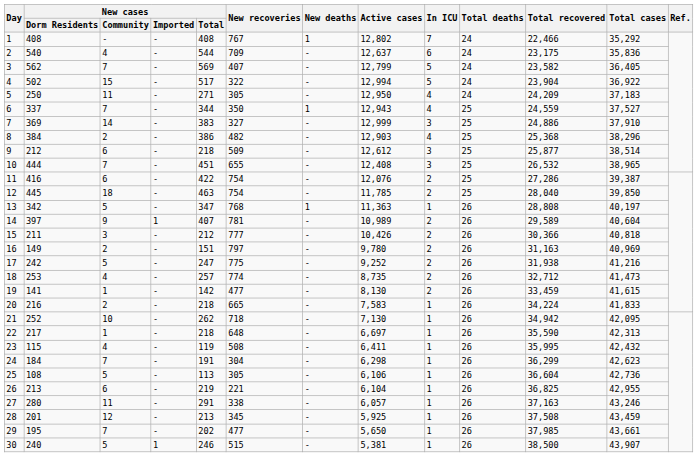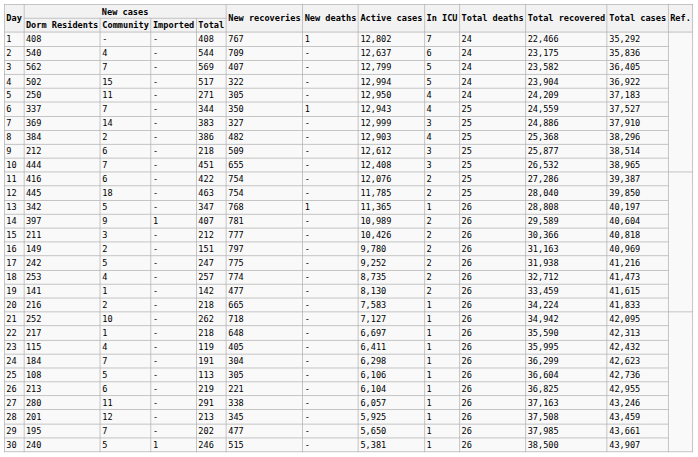 <table class="wikitable">
 <tr>
 <th rowspan="2">Day</th>
 <th colspan="4">New cases</th>
 <th rowspan="2">New recoveries</th>
 <th rowspan="2">New deaths</th>
 <th rowspan="2">Active cases</th>
 <th rowspan="2">In ICU</th>
 <th rowspan="2">Total deaths</th>
 <th rowspan="2">Total recovered</th>
 <th rowspan="2">Total cases</th>
 <th rowspan="2">Ref.</th>
 </tr>
 <tr>
 <th>Dorm Residents</th>
 <th>Community</th>
 <th>Imported</th>
 <th>Total</th>
 </tr>
 <tr>
 <td>1</td>
 <td>408</td>
 <td>-</td>
 <td>-</td>
 <td>408</td>
 <td>767</td>
 <td>1</td>
 <td>12,802</td>
 <td>7</td>
 <td>24</td>
 <td>22,466</td>
 <td>35,292</td>
 <td rowspan="10"></td>
 </tr>
 <tr>
 <td>2</td>
 <td>540</td>
 <td>4</td>
 <td>-</td>
 <td>544</td>
 <td>709</td>
 <td>-</td>
 <td>12,637</td>
 <td>6</td>
 <td>24</td>
 <td>23,175</td>
 <td>35,836</td>
 </tr>
 <tr>
 <td>3</td>
 <td>562</td>
 <td>7</td>
 <td>-</td>
 <td>569</td>
 <td>407</td>
 <td>-</td>
 <td>12,799</td>
 <td>5</td>
 <td>24</td>
 <td>23,582</td>
 <td>36,405</td>
 </tr>
 <tr>
 <td>4</td>
 <td>502</td>
 <td>15</td>
 <td>-</td>
 <td>517</td>
 <td>322</td>
 <td>-</td>
 <td>12,994</td>
 <td>5</td>
 <td>24</td>
 <td>23,904</td>
 <td>36,922</td>
 </tr>
 <tr>
 <td>5</td>
 <td>250</td>
 <td>11</td>
 <td>-</td>
 <td>271</td>
 <td>305</td>
 <td>-</td>
 <td>12,950</td>
 <td>4</td>
 <td>24</td>
 <td>24,209</td>
 <td>37,183</td>
 </tr>
 <tr>
 <td>6</td>
 <td>337</td>
 <td>7</td>
 <td>-</td>
 <td>344</td>
 <td>350</td>
 <td>1</td>
 <td>12,943</td>
 <td>4</td>
 <td>25</td>
 <td>24,559</td>
 <td>37,527</td>
 </tr>
 <tr>
 <td>7</td>
 <td>369</td>
 <td>14</td>
 <td>-</td>
 <td>383</td>
 <td>327</td>
 <td>-</td>
 <td>12,999</td>
 <td>3</td>
 <td>25</td>
 <td>24,886</td>
 <td>37,910</td>
 </tr>
 <tr>
 <td>8</td>
 <td>384</td>
 <td>2</td>
 <td>-</td>
 <td>386</td>
 <td>482</td>
 <td>-</td>
 <td>12,903</td>
 <td>4</td>
 <td>25</td>
 <td>25,368</td>
 <td>38,296</td>
 </tr>
 <tr>
 <td>9</td>
 <td>212</td>
 <td>6</td>
 <td>-</td>
 <td>218</td>
 <td>509</td>
 <td>-</td>
 <td>12,612</td>
 <td>3</td>
 <td>25</td>
 <td>25,877</td>
 <td>38,514</td>
 </tr>
 <tr>
 <td>10</td>
 <td>444</td>
 <td>7</td>
 <td>-</td>
 <td>451</td>
 <td>655</td>
 <td>-</td>
 <td>12,408</td>
 <td>3</td>
 <td>25</td>
 <td>26,532</td>
 <td>38,965</td>
 </tr>
 <tr>
 <td>11</td>
 <td>416</td>
 <td>6</td>
 <td>-</td>
 <td>422</td>
 <td>754</td>
 <td>-</td>
 <td>12,076</td>
 <td>2</td>
 <td>25</td>
 <td>27,286</td>
 <td>39,387</td>
 <td rowspan="10"></td>
 </tr>
 <tr>
 <td>12</td>
 <td>445</td>
 <td>18</td>
 <td>-</td>
 <td>463</td>
 <td>754</td>
 <td>-</td>
 <td>11,785</td>
 <td>2</td>
 <td>25</td>
 <td>28,040</td>
 <td>39,850</td>
 </tr>
 <tr>
 <td>13</td>
 <td>342</td>
 <td>5</td>
 <td>-</td>
 <td>347</td>
 <td>768</td>
 <td>1</td>
-<td>11,363</td>
+<td>11,365</td>
 <td>1</td>
 <td>26</td>
 <td>28,808</td>
 <td>40,197</td>
 </tr>
 <tr>
 <td>14</td>
 <td>397</td>
 <td>9</td>
 <td>1</td>
 <td>407</td>
 <td>781</td>
 <td>-</td>
 <td>10,989</td>
 <td>2</td>
 <td>26</td>
 <td>29,589</td>
 <td>40,604</td>
 </tr>
 <tr>
 <td>15</td>
 <td>211</td>
 <td>3</td>
 <td>-</td>
 <td>212</td>
 <td>777</td>
 <td>-</td>
 <td>10,426</td>
 <td>2</td>
 <td>26</td>
 <td>30,366</td>
 <td>40,818</td>
 </tr>
 <tr>
 <td>16</td>
 <td>149</td>
 <td>2</td>
 <td>-</td>
 <td>151</td>
 <td>797</td>
 <td>-</td>
 <td>9,780</td>
 <td>2</td>
 <td>26</td>
 <td>31,163</td>
 <td>40,969</td>
 </tr>
 <tr>
 <td>17</td>
 <td>242</td>
 <td>5</td>
 <td>-</td>
 <td>247</td>
 <td>775</td>
 <td>-</td>
 <td>9,252</td>
 <td>2</td>
 <td>26</td>
 <td>31,938</td>
 <td>41,216</td>
 </tr>
 <tr>
 <td>18</td>
 <td>253</td>
 <td>4</td>
 <td>-</td>
 <td>257</td>
 <td>774</td>
 <td>-</td>
 <td>8,735</td>
 <td>2</td>
 <td>26</td>
 <td>32,712</td>
 <td>41,473</td>
 </tr>
 <tr>
 <td>19</td>
 <td>141</td>
 <td>1</td>
 <td>-</td>
 <td>142</td>
 <td>477</td>
 <td>-</td>
 <td>8,130</td>
 <td>2</td>
 <td>26</td>
 <td>33,459</td>
 <td>41,615</td>
 </tr>
 <tr>
 <td>20</td>
 <td>216</td>
 <td>2</td>
 <td>-</td>
 <td>218</td>
 <td>665</td>
 <td>-</td>
 <td>7,583</td>
 <td>1</td>
 <td>26</td>
 <td>34,224</td>
 <td>41,833</td>
 </tr>
 <tr>
 <td>21</td>
 <td>252</td>
 <td>10</td>
 <td>-</td>
 <td>262</td>
 <td>718</td>
 <td>-</td>
-<td>7,130</td>
+<td>7,127</td>
 <td>1</td>
 <td>26</td>
 <td>34,942</td>
 <td>42,095</td>
 <td rowspan="10"></td>
 </tr>
 <tr>
 <td>22</td>
 <td>217</td>
 <td>1</td>
 <td>-</td>
 <td>218</td>
 <td>648</td>
 <td>-</td>
 <td>6,697</td>
 <td>1</td>
 <td>26</td>
 <td>35,590</td>
 <td>42,313</td>
 </tr>
 <tr>
 <td>23</td>
 <td>115</td>
 <td>4</td>
 <td>-</td>
 <td>119</td>
-<td>508</td>
+<td>405</td>
 <td>-</td>
 <td>6,411</td>
 <td>1</td>
 <td>26</td>
 <td>35,995</td>
 <td>42,432</td>
 </tr>
 <tr>
 <td>24</td>
 <td>184</td>
 <td>7</td>
 <td>-</td>
 <td>191</td>
 <td>304</td>
 <td>-</td>
 <td>6,298</td>
 <td>1</td>
 <td>26</td>
 <td>36,299</td>
 <td>42,623</td>
 </tr>
 <tr>
 <td>25</td>
 <td>108</td>
 <td>5</td>
 <td>-</td>
 <td>113</td>
 <td>305</td>
 <td>-</td>
 <td>6,106</td>
 <td>1</td>
 <td>26</td>
 <td>36,604</td>
 <td>42,736</td>
 </tr>
 <tr>
 <td>26</td>
 <td>213</td>
 <td>6</td>
 <td>-</td>
 <td>219</td>
 <td>221</td>
 <td>-</td>
 <td>6,104</td>
 <td>1</td>
 <td>26</td>
 <td>36,825</td>
 <td>42,955</td>
 </tr>
 <tr>
 <td>27</td>
 <td>280</td>
 <td>11</td>
 <td>-</td>
 <td>291</td>
 <td>338</td>
 <td>-</td>
 <td>6,057</td>
 <td>1</td>
 <td>26</td>
 <td>37,163</td>
 <td>43,246</td>
 </tr>
 <tr>
 <td>28</td>
 <td>201</td>
 <td>12</td>
 <td>-</td>
 <td>213</td>
 <td>345</td>
 <td>-</td>
 <td>5,925</td>
 <td>1</td>
 <td>26</td>
 <td>37,508</td>
 <td>43,459</td>
 </tr>
 <tr>
 <td>29</td>
 <td>195</td>
 <td>7</td>
 <td>-</td>
 <td>202</td>
 <td>477</td>
 <td>-</td>
 <td>5,650</td>
 <td>1</td>
 <td>26</td>
 <td>37,985</td>
 <td>43,661</td>
 </tr>
 <tr>
 <td>30</td>
 <td>240</td>
 <td>5</td>
 <td>1</td>
 <td>246</td>
 <td>515</td>
 <td>-</td>
 <td>5,381</td>
 <td>1</td>
 <td>26</td>
 <td>38,500</td>
 <td>43,907</td>
 </tr>
 </table>
